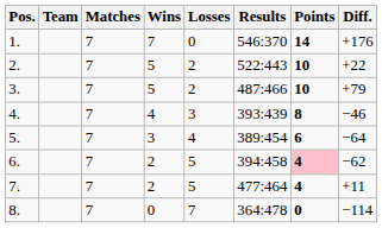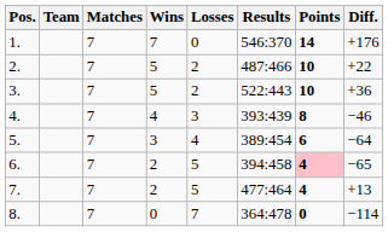 <table class="wikitable">
 <tr>
 <th>Pos.</th>
 <th>Team</th>
 <th>Matches</th>
 <th>Wins</th>
 <th>Losses</th>
 <th>Results</th>
 <th>Points</th>
 <th>Diff.</th>
 </tr>
 <tr>
 <td>1.</td>
 <td></td>
 <td>7</td>
 <td>7</td>
 <td>0</td>
 <td>546:370</td>
 <td><strong>14</strong></td>
 <td>+176</td>
 </tr>
 <tr>
 <td>2.</td>
 <td></td>
 <td>7</td>
 <td>5</td>
 <td>2</td>
-<td>522:443</td>
+<td>487:466</td>
 <td><strong>10</strong></td>
 <td>+22</td>
 </tr>
 <tr>
 <td>3.</td>
 <td></td>
 <td>7</td>
 <td>5</td>
 <td>2</td>
-<td>487:466</td>
+<td>522:443</td>
 <td><strong>10</strong></td>
-<td>+79</td>
+<td>+36</td>
 </tr>
 <tr>
 <td>4.</td>
 <td></td>
 <td>7</td>
 <td>4</td>
 <td>3</td>
 <td>393:439</td>
 <td><strong>8</strong></td>
 <td>−46</td>
 </tr>
 <tr>
 <td>5.</td>
 <td></td>
 <td>7</td>
 <td>3</td>
 <td>4</td>
 <td>389:454</td>
 <td><strong>6</strong></td>
 <td>−64</td>
 </tr>
 <tr>
 <td>6.</td>
 <td></td>
 <td>7</td>
 <td>2</td>
 <td>5</td>
 <td>394:458</td>
 <td style="background: pink;"><strong>4</strong></td>
-<td>−62</td>
+<td>−65</td>
 </tr>
 <tr>
 <td>7.</td>
 <td></td>
 <td>7</td>
 <td>2</td>
 <td>5</td>
 <td>477:464</td>
 <td><strong>4</strong></td>
-<td>+11</td>
+<td>+13</td>
 </tr>
 <tr>
 <td>8.</td>
 <td></td>
 <td>7</td>
 <td>0</td>
 <td>7</td>
 <td>364:478</td>
 <td><strong>0</strong></td>
 <td>−114</td>
 </tr>
 </table>
